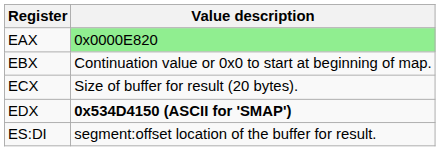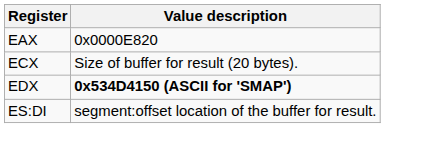 <table class="wikitable">
 <tr>
 <th>Register</th>
 <th>Value description</th>
 </tr>
 <tr>
 <td>EAX</td>
-<td style="background: lightgreen;">0x0000E820</td>
-</tr>
-<tr>
-<td>EBX</td>
-<td>Continuation value or 0x0 to start at beginning of map.</td>
+<td>0x0000E820</td>
 </tr>
 <tr>
 <td>ECX</td>
 <td>Size of buffer for result (20 bytes).</td>
 </tr>
 <tr>
 <td>EDX</td>
 <td><strong>0x534D4150 (ASCII for 'SMAP')</strong></td>
 </tr>
 <tr>
 <td>ES:DI</td>
 <td>segment:offset location of the buffer for result.</td>
 </tr>
 </table>
